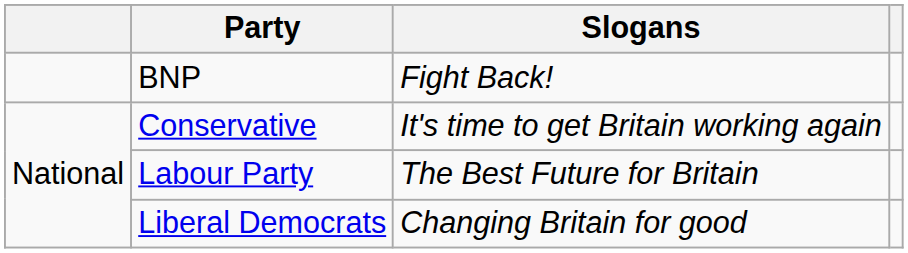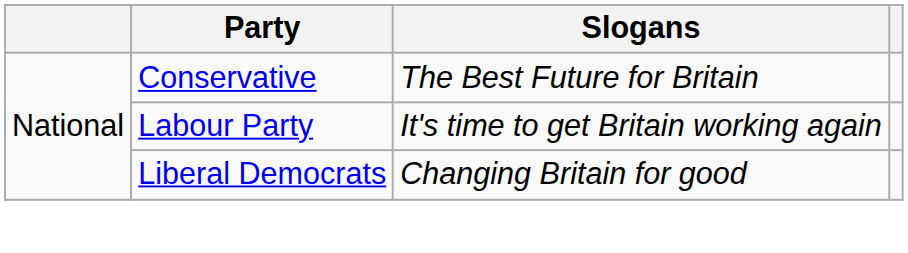 <table class="wikitable">
 <tr>
 <th></th>
 <th>Party</th>
 <th>Slogans</th>
 <th></th>
 </tr>
 <tr>
-<td></td>
-<td>BNP</td>
-<td><em>Fight Back!</em></td>
-<td></td>
-</tr>
-<tr>
 <td rowspan="3">National</td>
 <td><a href='#'>Conservative</a></td>
-<td><em>It's time to get Britain working again</em></td>
+<td><em>The Best Future for Britain</em></td>
 <td></td>
 </tr>
 <tr>
 <td><a href='#'>Labour Party</a></td>
-<td><em>The Best Future for Britain</em></td>
+<td><em>It's time to get Britain working again</em></td>
 <td></td>
 </tr>
 <tr>
 <td><a href='#'>Liberal Democrats</a></td>
 <td><em>Changing Britain for good</em></td>
 <td></td>
 </tr>
 </table>
